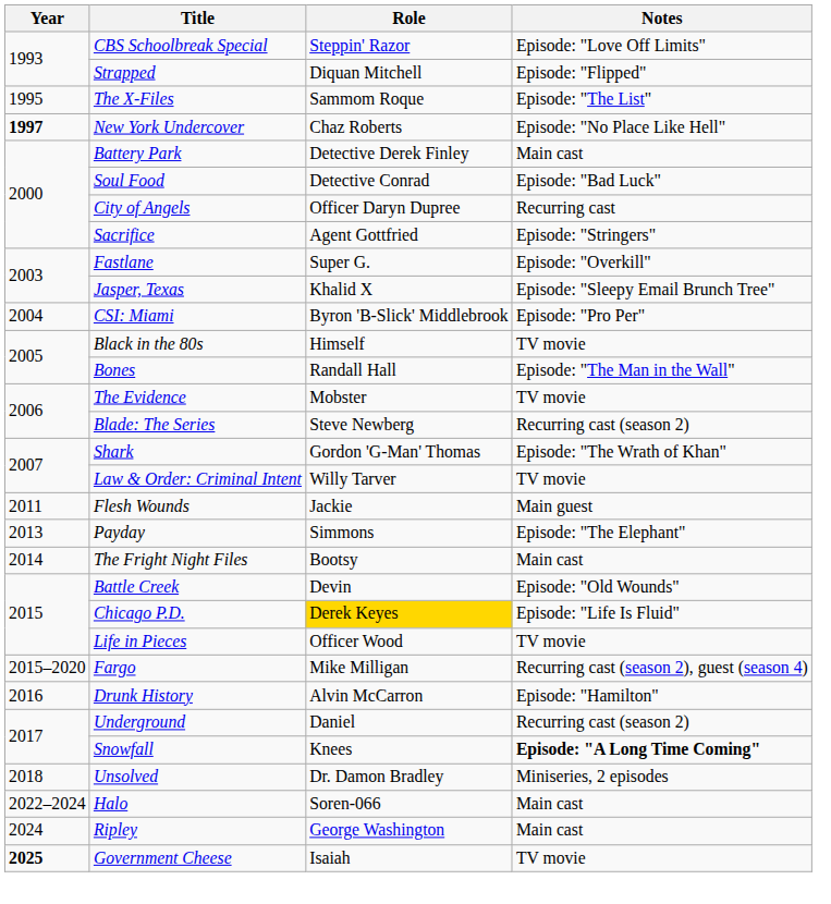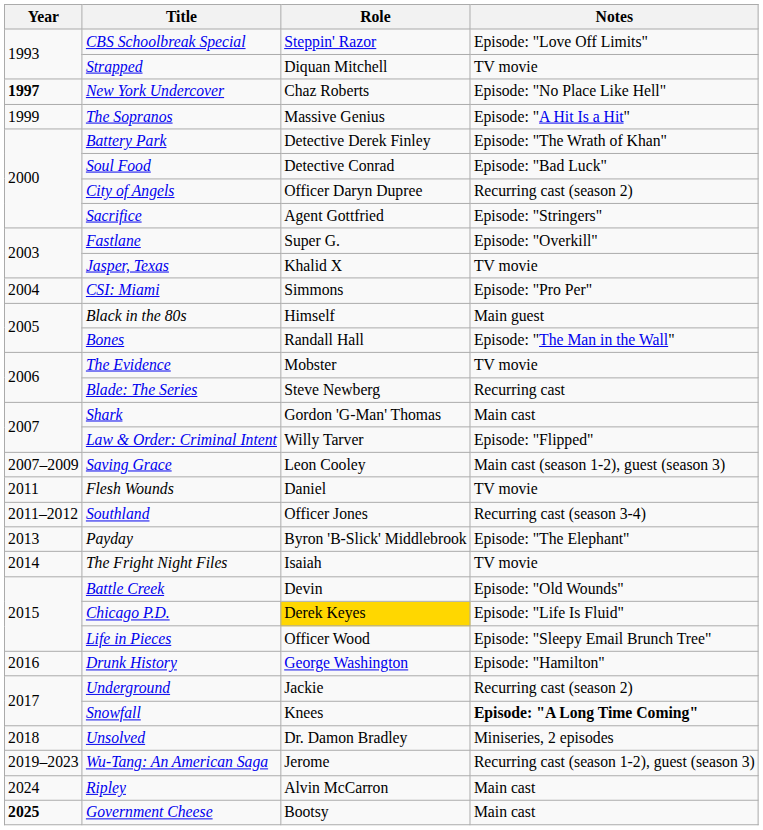 <table class="wikitable sortable">
 <tr>
 <th>Year</th>
 <th>Title</th>
 <th>Role</th>
 <th>Notes</th>
 </tr>
 <tr>
 <td rowspan=2>1993</td>
 <td><em><a href='#'>CBS Schoolbreak Special</a></em></td>
 <td><a href='#'>Steppin' Razor</a></td>
 <td>Episode: "Love Off Limits"</td>
 </tr>
 <tr>
 <td><em><a href='#'>Strapped</a></em></td>
 <td>Diquan Mitchell</td>
-<td>Episode: "Flipped"</td>
-</tr>
-<tr>
-<td>1995</td>
-<td><em><a href='#'>The X-Files</a></em></td>
-<td>Sammom Roque</td>
-<td>Episode: "<a href='#'>The List</a>"</td>
+<td>TV movie</td>
 </tr>
 <tr>
 <td><strong>1997</strong></td>
 <td><em><a href='#'>New York Undercover</a></em></td>
 <td>Chaz Roberts</td>
 <td>Episode: "No Place Like Hell"</td>
 </tr>
 <tr>
+<td>1999</td>
+<td><em><a href='#'>The Sopranos</a></em></td>
+<td>Massive Genius</td>
+<td>Episode: "<a href='#'>A Hit Is a Hit</a>"</td>
+</tr>
+<tr>
 <td rowspan=4>2000</td>
 <td><em><a href='#'>Battery Park</a></em></td>
 <td>Detective Derek Finley</td>
-<td>Main cast</td>
+<td>Episode: "The Wrath of Khan"</td>
 </tr>
 <tr>
 <td><em><a href='#'>Soul Food</a></em></td>
 <td>Detective Conrad</td>
 <td>Episode: "Bad Luck"</td>
 </tr>
 <tr>
 <td><em><a href='#'>City of Angels</a></em></td>
 <td>Officer Daryn Dupree</td>
-<td>Recurring cast</td>
+<td>Recurring cast (season 2)</td>
 </tr>
 <tr>
 <td><em><a href='#'>Sacrifice</a></em></td>
 <td>Agent Gottfried</td>
 <td>Episode: "Stringers"</td>
 </tr>
 <tr>
 <td rowspan=2>2003</td>
 <td><em><a href='#'>Fastlane</a></em></td>
 <td>Super G.</td>
 <td>Episode: "Overkill"</td>
 </tr>
 <tr>
 <td><em><a href='#'>Jasper, Texas</a></em></td>
 <td>Khalid X</td>
-<td>Episode: "Sleepy Email Brunch Tree"</td>
+<td>TV movie</td>
 </tr>
 <tr>
 <td>2004</td>
 <td><em><a href='#'>CSI: Miami</a></em></td>
-<td>Byron 'B-Slick' Middlebrook</td>
+<td>Simmons</td>
 <td>Episode: "Pro Per"</td>
 </tr>
 <tr>
 <td rowspan=2>2005</td>
 <td><em>Black in the 80s</em></td>
 <td>Himself</td>
-<td>TV movie</td>
+<td>Main guest</td>
 </tr>
 <tr>
 <td><em><a href='#'>Bones</a></em></td>
 <td>Randall Hall</td>
 <td>Episode: "<a href='#'>The Man in the Wall</a>"</td>
 </tr>
 <tr>
 <td rowspan=2>2006</td>
 <td><em><a href='#'>The Evidence</a></em></td>
 <td>Mobster</td>
 <td>TV movie</td>
 </tr>
 <tr>
 <td><em><a href='#'>Blade: The Series</a></em></td>
 <td>Steve Newberg</td>
-<td>Recurring cast (season 2)</td>
+<td>Recurring cast</td>
 </tr>
 <tr>
 <td rowspan=2>2007</td>
 <td><em><a href='#'>Shark</a></em></td>
 <td>Gordon 'G-Man' Thomas</td>
-<td>Episode: "The Wrath of Khan"</td>
+<td>Main cast</td>
 </tr>
 <tr>
 <td><em><a href='#'>Law & Order: Criminal Intent</a></em></td>
 <td>Willy Tarver</td>
-<td>TV movie</td>
+<td>Episode: "Flipped"</td>
+</tr>
+<tr>
+<td>2007–2009</td>
+<td><em><a href='#'>Saving Grace</a></em></td>
+<td>Leon Cooley</td>
+<td>Main cast (season 1-2), guest (season 3)</td>
 </tr>
 <tr>
 <td>2011</td>
 <td><em>Flesh Wounds</em></td>
-<td>Jackie</td>
-<td>Main guest</td>
+<td>Daniel</td>
+<td>TV movie</td>
+</tr>
+<tr>
+<td>2011–2012</td>
+<td><em><a href='#'>Southland</a></em></td>
+<td>Officer Jones</td>
+<td>Recurring cast (season 3-4)</td>
 </tr>
 <tr>
 <td>2013</td>
 <td><em>Payday</em></td>
-<td>Simmons</td>
+<td>Byron 'B-Slick' Middlebrook</td>
 <td>Episode: "The Elephant"</td>
 </tr>
 <tr>
 <td>2014</td>
 <td><em>The Fright Night Files</em></td>
-<td>Bootsy</td>
-<td>Main cast</td>
+<td>Isaiah</td>
+<td>TV movie</td>
 </tr>
 <tr>
 <td rowspan=3>2015</td>
 <td><em><a href='#'>Battle Creek</a></em></td>
 <td>Devin</td>
 <td>Episode: "Old Wounds"</td>
 </tr>
 <tr>
 <td><em><a href='#'>Chicago P.D.</a></em></td>
 <td style="background: gold;">Derek Keyes</td>
 <td>Episode: "Life Is Fluid"</td>
 </tr>
 <tr>
 <td><em><a href='#'>Life in Pieces</a></em></td>
 <td>Officer Wood</td>
-<td>TV movie</td>
-</tr>
-<tr>
-<td>2015–2020</td>
-<td><em><a href='#'>Fargo</a></em></td>
-<td>Mike Milligan</td>
-<td>Recurring cast (<a href='#'>season 2</a>), guest (<a href='#'>season 4</a>)</td>
+<td>Episode: "Sleepy Email Brunch Tree"</td>
 </tr>
 <tr>
 <td>2016</td>
 <td><em><a href='#'>Drunk History</a></em></td>
-<td>Alvin McCarron</td>
+<td><a href='#'>George Washington</a></td>
 <td>Episode: "Hamilton"</td>
 </tr>
 <tr>
 <td rowspan=2>2017</td>
 <td><em><a href='#'>Underground</a></em></td>
-<td>Daniel</td>
+<td>Jackie</td>
 <td>Recurring cast (season 2)</td>
 </tr>
 <tr>
 <td><em><a href='#'>Snowfall</a></em></td>
 <td>Knees</td>
 <td><strong>Episode: "A Long Time Coming"</strong></td>
 </tr>
 <tr>
 <td>2018</td>
 <td><em><a href='#'>Unsolved</a></em></td>
 <td>Dr. Damon Bradley</td>
 <td>Miniseries, 2 episodes</td>
 </tr>
 <tr>
-<td>2022–2024</td>
-<td><em><a href='#'>Halo</a></em></td>
-<td>Soren-066</td>
-<td>Main cast</td>
+<td>2019–2023</td>
+<td><em><a href='#'>Wu-Tang: An American Saga</a></em></td>
+<td>Jerome</td>
+<td>Recurring cast (season 1-2), guest (season 3)</td>
 </tr>
 <tr>
 <td>2024</td>
 <td><em><a href='#'>Ripley</a></em></td>
-<td><a href='#'>George Washington</a></td>
+<td>Alvin McCarron</td>
 <td>Main cast</td>
 </tr>
 <tr>
 <td><strong>2025</strong></td>
 <td><em><a href='#'>Government Cheese</a></em></td>
-<td>Isaiah</td>
-<td>TV movie</td>
+<td>Bootsy</td>
+<td>Main cast</td>
 </tr>
 </table>
